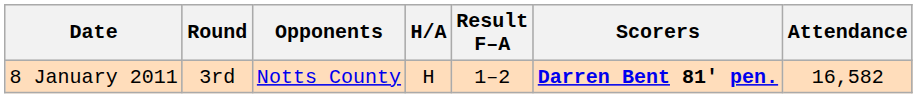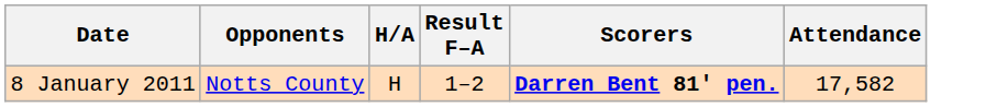 <table class="wikitable" style="text-align:center">
 <tr>
 <th>Date</th>
-<th>Round</th>
 <th>Opponents</th>
 <th>H/A</th>
 <th>Result<br>F–A</th>
 <th>Scorers</th>
 <th>Attendance</th>
 </tr>
 <tr bgcolor="ffddbb">
 <td>8 January 2011</td>
-<td>3rd</td>
 <td><a href='#'>Notts County</a></td>
 <td>H</td>
 <td>1–2</td>
 <td><strong><a href='#'>Darren Bent</a> 81' <a href='#'>pen.</a></strong></td>
-<td>16,582</td>
+<td>17,582</td>
 </tr>
 </table>
